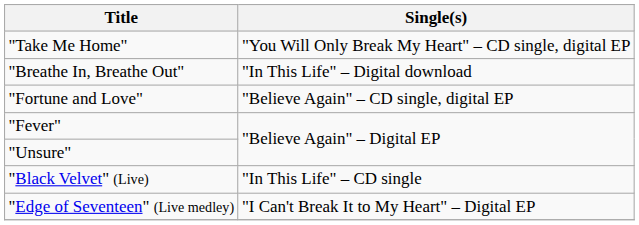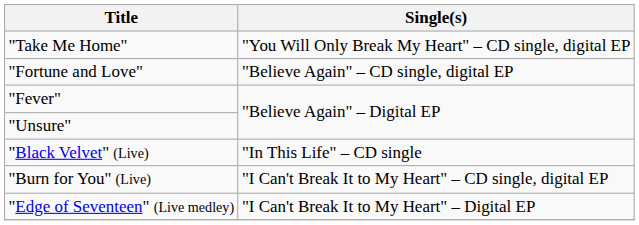 <table class="wikitable">
 <tr>
 <th>Title</th>
 <th>Single(s)</th>
 </tr>
 <tr>
 <td>"Take Me Home"</td>
 <td>"You Will Only Break My Heart" – CD single, digital EP</td>
-</tr>
-<tr>
-<td>"Breathe In, Breathe Out"</td>
-<td>"In This Life" – Digital download</td>
 </tr>
 <tr>
 <td>"Fortune and Love"</td>
 <td>"Believe Again" – CD single, digital EP</td>
 </tr>
 <tr>
 <td>"Fever"</td>
 <td rowspan="2">"Believe Again" – Digital EP</td>
 </tr>
 <tr>
 <td>"Unsure"</td>
 </tr>
 <tr>
 <td>"<a href='#'>Black Velvet</a>" <small>(Live)</small></td>
 <td>"In This Life" – CD single</td>
 </tr>
 <tr>
+<td>"Burn for You" <small>(Live)</small></td>
+<td>"I Can't Break It to My Heart" – CD single, digital EP</td>
+</tr>
+<tr>
 <td>"<a href='#'>Edge of Seventeen</a>" <small>(Live medley)</small></td>
 <td>"I Can't Break It to My Heart" – Digital EP</td>
 </tr>
 <tr>
 </tr>
 </table>
